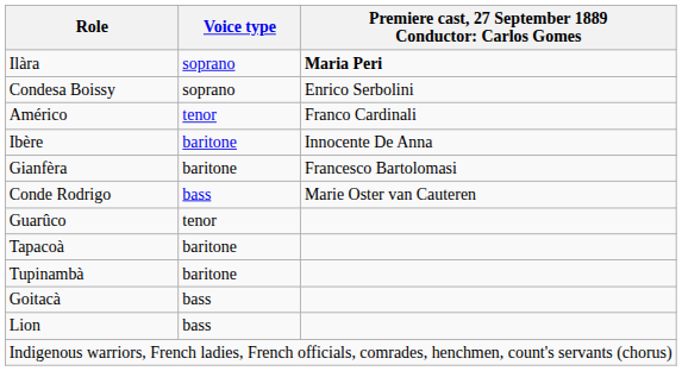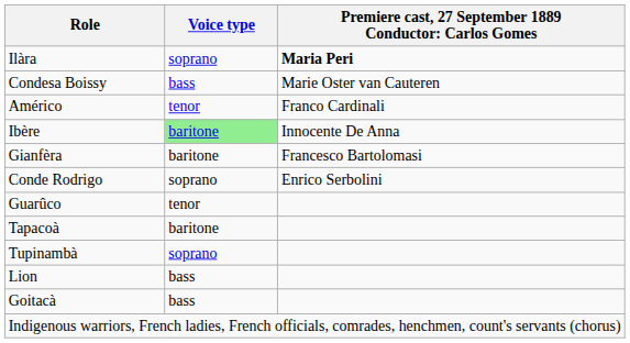 <table class="wikitable">
 <tr>
 <th>Role</th>
 <th><a href='#'>Voice type</a></th>
 <th>Premiere cast, 27 September 1889<br>Conductor: Carlos Gomes</th>
 </tr>
 <tr>
 <td>Ilàra</td>
 <td><a href='#'>soprano</a></td>
 <td><strong>Maria Peri</strong></td>
 </tr>
 <tr>
 <td>Condesa Boissy</td>
-<td>soprano</td>
-<td>Enrico Serbolini</td>
+<td><a href='#'>bass</a></td>
+<td>Marie Oster van Cauteren</td>
 </tr>
 <tr>
 <td>Américo</td>
 <td><a href='#'>tenor</a></td>
 <td>Franco Cardinali</td>
 </tr>
 <tr>
 <td>Ibère</td>
-<td><a href='#'>baritone</a></td>
+<td style="background: lightgreen;"><a href='#'>baritone</a></td>
 <td>Innocente De Anna</td>
 </tr>
 <tr>
 <td>Gianfèra</td>
 <td>baritone</td>
 <td>Francesco Bartolomasi</td>
 </tr>
 <tr>
 <td>Conde Rodrigo</td>
-<td><a href='#'>bass</a></td>
-<td>Marie Oster van Cauteren</td>
+<td>soprano</td>
+<td>Enrico Serbolini</td>
 </tr>
 <tr>
 <td>Guarûco</td>
 <td>tenor</td>
 <td></td>
 </tr>
 <tr>
 <td>Tapacoà</td>
 <td>baritone</td>
 <td></td>
 </tr>
 <tr>
 <td>Tupinambà</td>
-<td>baritone</td>
+<td><a href='#'>soprano</a></td>
+<td></td>
+</tr>
+<tr>
+<td>Lion</td>
+<td>bass</td>
 <td></td>
 </tr>
 <tr>
 <td>Goitacà</td>
 <td>bass</td>
 <td></td>
 </tr>
 <tr>
-<td>Lion</td>
-<td>bass</td>
-<td></td>
-</tr>
-<tr>
 <td colspan="3">Indigenous warriors, French ladies, French officials, comrades, henchmen, count's servants (chorus)</td>
 </tr>
 </table>
